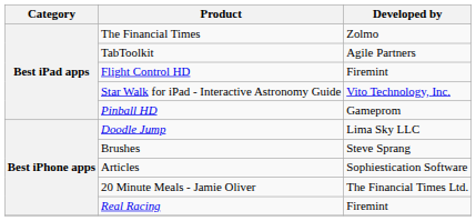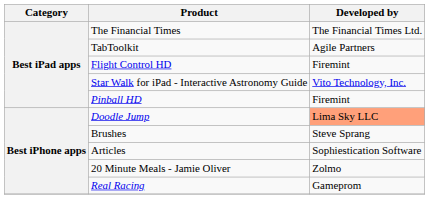 <table class="wikitable">
 <tr>
 <th>Category</th>
 <th>Product</th>
 <th>Developed by</th>
 </tr>
 <tr>
 <th rowspan="5">Best iPad apps</th>
 <td>The Financial Times</td>
-<td>Zolmo</td>
+<td>The Financial Times Ltd.</td>
 </tr>
 <tr>
 <td>TabToolkit</td>
 <td>Agile Partners</td>
 </tr>
 <tr>
 <td><a href='#'>Flight Control HD</a></td>
 <td>Firemint</td>
 </tr>
 <tr>
 <td><a href='#'>Star Walk</a> for iPad - Interactive Astronomy Guide</td>
 <td><a href='#'>Vito Technology, Inc.</a></td>
 </tr>
 <tr>
 <td><em><a href='#'>Pinball HD</a></em></td>
-<td>Gameprom</td>
+<td>Firemint</td>
 </tr>
 <tr>
 <th rowspan="5">Best iPhone apps</th>
 <td><em><a href='#'>Doodle Jump</a></em></td>
-<td>Lima Sky LLC</td>
+<td style="background: lightsalmon;">Lima Sky LLC</td>
 </tr>
 <tr>
 <td>Brushes</td>
 <td>Steve Sprang</td>
 </tr>
 <tr>
 <td>Articles</td>
 <td>Sophiestication Software</td>
 </tr>
 <tr>
 <td>20 Minute Meals - Jamie Oliver</td>
-<td>The Financial Times Ltd.</td>
+<td>Zolmo</td>
 </tr>
 <tr>
 <td><em><a href='#'>Real Racing</a></em></td>
-<td>Firemint</td>
+<td>Gameprom</td>
 </tr>
 <tr>
 </tr>
 </table>
